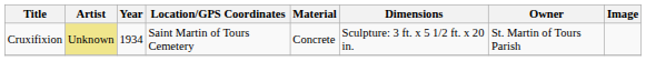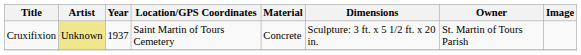 <table class="wikitable sortable">
 <tr>
 <th>Title</th>
 <th>Artist</th>
 <th>Year</th>
 <th>Location/GPS Coordinates</th>
 <th>Material</th>
 <th>Dimensions</th>
 <th>Owner</th>
 <th>Image</th>
 </tr>
 <tr>
 <td>Cruxifixion</td>
 <td style="background: khaki;">Unknown</td>
-<td>1934</td>
+<td>1937</td>
 <td>Saint Martin of Tours Cemetery</td>
 <td>Concrete</td>
 <td>Sculpture: 3 ft. x 5 1/2 ft. x 20 in.</td>
 <td>St. Martin of Tours Parish</td>
 <td></td>
 </tr>
 <tr>
 </tr>
 </table>
